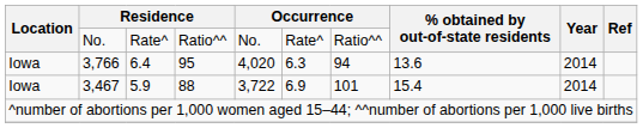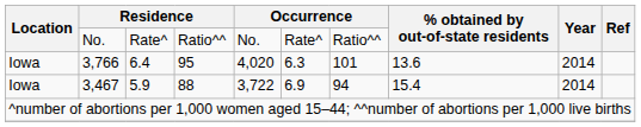 <table class="wikitable">
 <tr>
 <th rowspan="2">Location</th>
 <th colspan="3">Residence</th>
 <th colspan="3">Occurrence</th>
 <th rowspan="2">% obtained by<br>out-of-state residents</th>
 <th rowspan="2">Year</th>
 <th rowspan="2">Ref</th>
 </tr>
 <tr>
 <td>No.</td>
 <td>Rate^</td>
 <td>Ratio^^</td>
 <td>No.</td>
 <td>Rate^</td>
 <td>Ratio^^</td>
 </tr>
 <tr>
 <td>Iowa</td>
 <td>3,766</td>
 <td>6.4</td>
 <td>95</td>
 <td>4,020</td>
 <td>6.3</td>
-<td>94</td>
+<td>101</td>
 <td>13.6</td>
 <td>2014</td>
 <td></td>
 </tr>
 <tr>
 <td>Iowa</td>
 <td>3,467</td>
 <td>5.9</td>
 <td>88</td>
 <td>3,722</td>
 <td>6.9</td>
-<td>101</td>
+<td>94</td>
 <td>15.4</td>
 <td>2014</td>
 <td></td>
 </tr>
 <tr>
 <td colspan="10">^number of abortions per 1,000 women aged 15–44; ^^number of abortions per 1,000 live births</td>
 </tr>
 <tr>
 </tr>
 </table>
